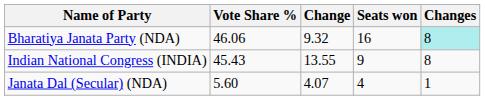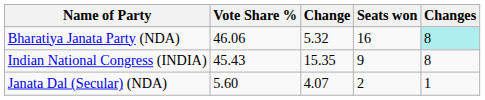 <table class="wikitable sortable">
 <tr>
 <th>Name of Party</th>
 <th>Vote Share % </th>
 <th>Change</th>
 <th>Seats won</th>
 <th>Changes</th>
 </tr>
 <tr>
 <td><a href='#'>Bharatiya Janata Party</a> (NDA)</td>
 <td>46.06</td>
-<td> 9.32</td>
+<td> 5.32</td>
 <td>16</td>
 <td style="background: paleturquoise;"> 8</td>
 </tr>
 <tr>
 <td><a href='#'>Indian National Congress</a> (INDIA)</td>
 <td>45.43</td>
-<td> 13.55</td>
+<td> 15.35</td>
 <td>9</td>
 <td> 8</td>
 </tr>
 <tr>
 <td><a href='#'>Janata Dal (Secular)</a> (NDA)</td>
 <td>5.60</td>
 <td> 4.07</td>
-<td>4</td>
+<td>2</td>
 <td> 1</td>
 </tr>
 </table>
